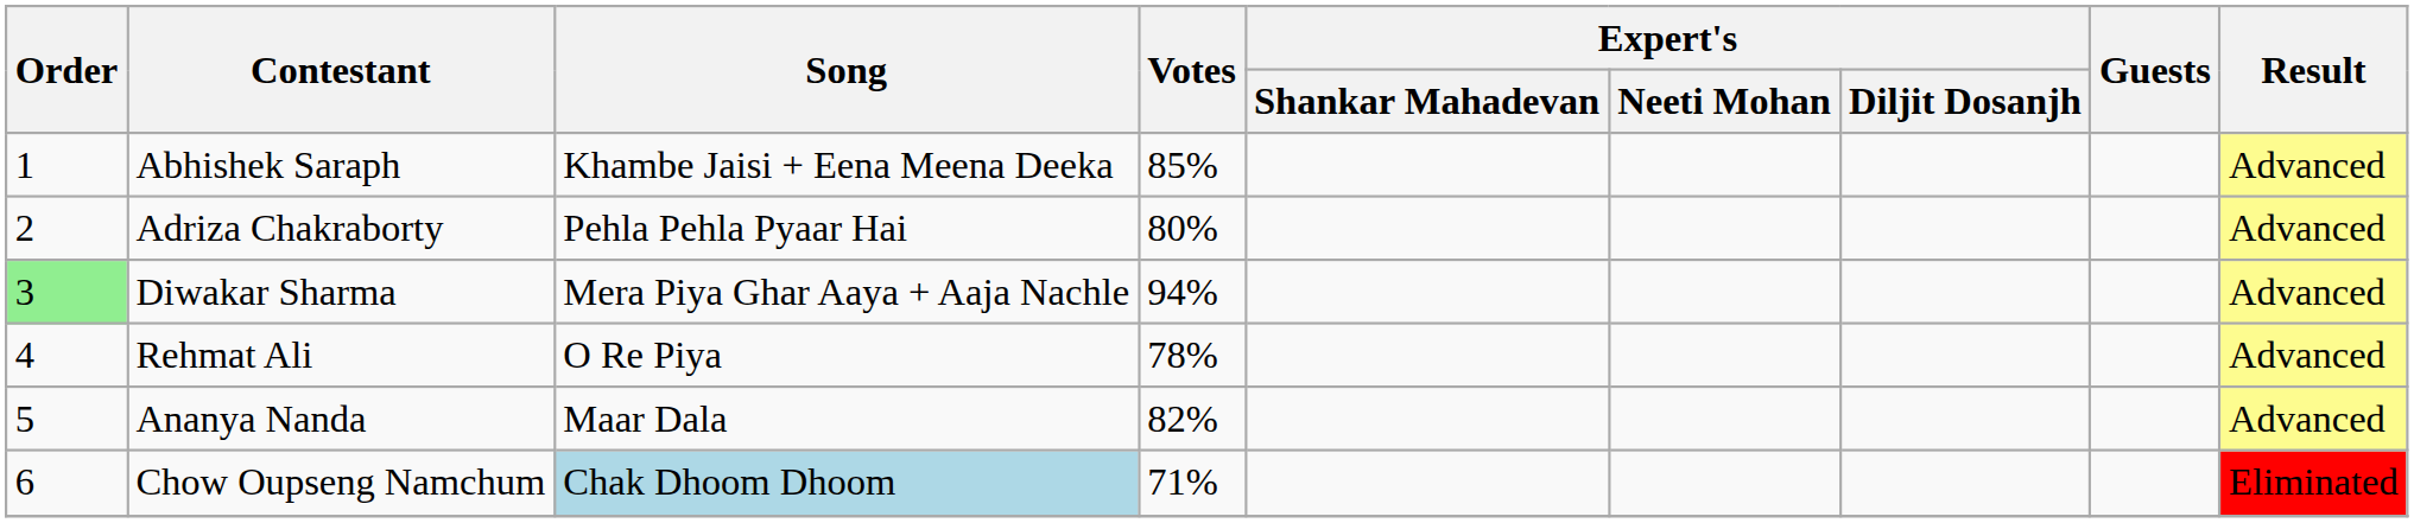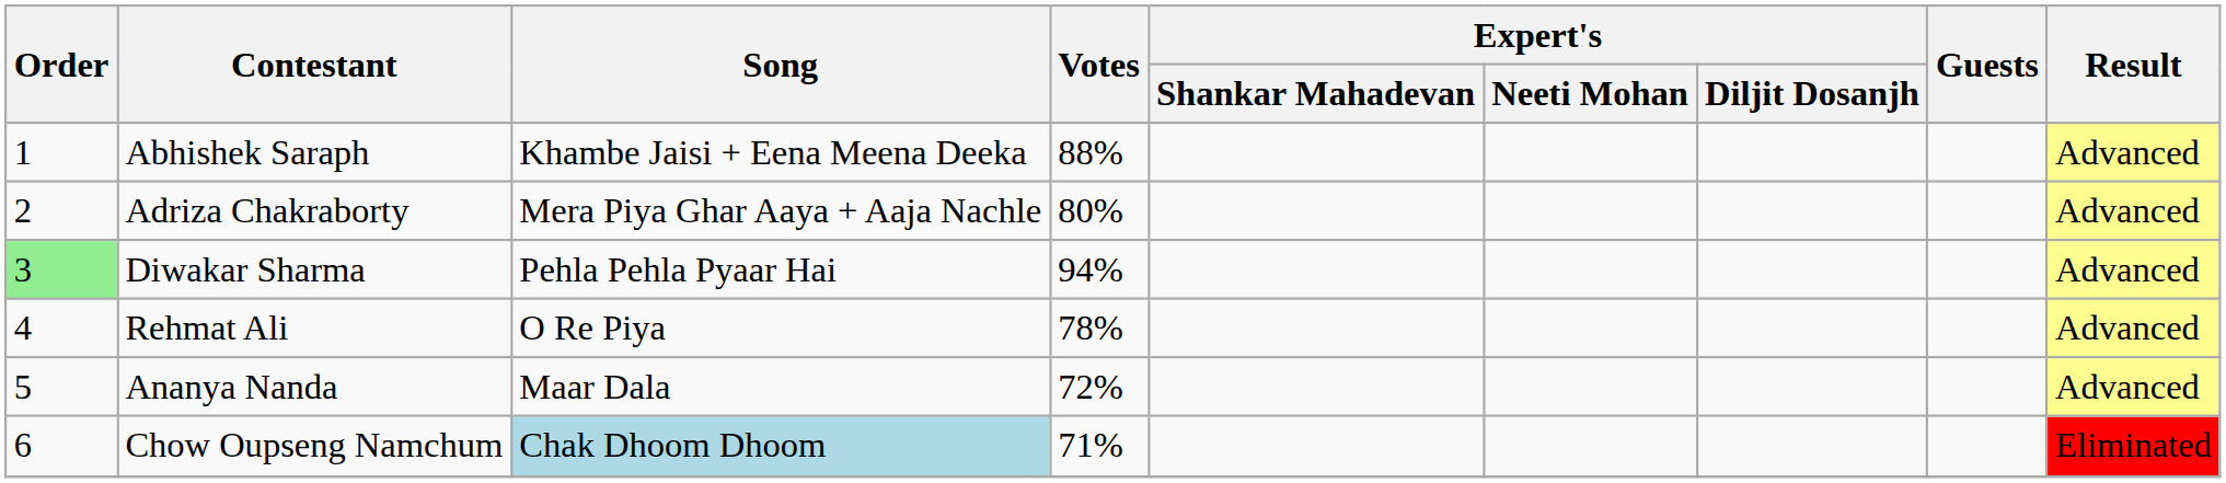 <table class="wikitable sortable mw-collapsible" style="font-size: 95%;">
 <tr>
 <th rowspan="2">Order</th>
 <th rowspan="2">Contestant</th>
 <th rowspan="2">Song</th>
 <th rowspan="2">Votes</th>
 <th colspan="3">Expert's</th>
 <th rowspan="2">Guests</th>
 <th rowspan="2">Result</th>
 </tr>
 <tr>
 <th>Shankar Mahadevan</th>
 <th>Neeti Mohan</th>
 <th>Diljit Dosanjh</th>
 </tr>
 <tr>
 <td>1</td>
 <td>Abhishek Saraph</td>
 <td>Khambe Jaisi + Eena Meena Deeka</td>
-<td>85%</td>
+<td>88%</td>
 <td></td>
 <td></td>
 <td></td>
 <td></td>
 <td bgcolor="#fdfc8f">Advanced</td>
 </tr>
 <tr>
 <td>2</td>
 <td>Adriza Chakraborty</td>
-<td>Pehla Pehla Pyaar Hai</td>
+<td>Mera Piya Ghar Aaya + Aaja Nachle</td>
 <td>80%</td>
 <td></td>
 <td></td>
 <td></td>
 <td></td>
 <td bgcolor="#fdfc8f">Advanced</td>
 </tr>
 <tr>
 <td style="background: lightgreen;">3</td>
 <td>Diwakar Sharma</td>
-<td>Mera Piya Ghar Aaya + Aaja Nachle</td>
+<td>Pehla Pehla Pyaar Hai</td>
 <td>94%</td>
 <td></td>
 <td></td>
 <td></td>
 <td></td>
 <td bgcolor="#fdfc8f">Advanced</td>
 </tr>
 <tr>
 <td>4</td>
 <td>Rehmat Ali</td>
 <td>O Re Piya</td>
 <td>78%</td>
 <td></td>
 <td></td>
 <td></td>
 <td></td>
 <td bgcolor="#fdfc8f">Advanced</td>
 </tr>
 <tr>
 <td>5</td>
 <td>Ananya Nanda</td>
 <td>Maar Dala</td>
-<td>82%</td>
+<td>72%</td>
 <td></td>
 <td></td>
 <td></td>
 <td></td>
 <td bgcolor="#fdfc8f">Advanced</td>
 </tr>
 <tr>
 <td>6</td>
 <td>Chow Oupseng Namchum</td>
 <td style="background: lightblue;">Chak Dhoom Dhoom</td>
 <td>71%</td>
 <td></td>
 <td></td>
 <td></td>
 <td></td>
 <td bgcolor="red">Eliminated</td>
 </tr>
 <tr>
 </tr>
 </table>
